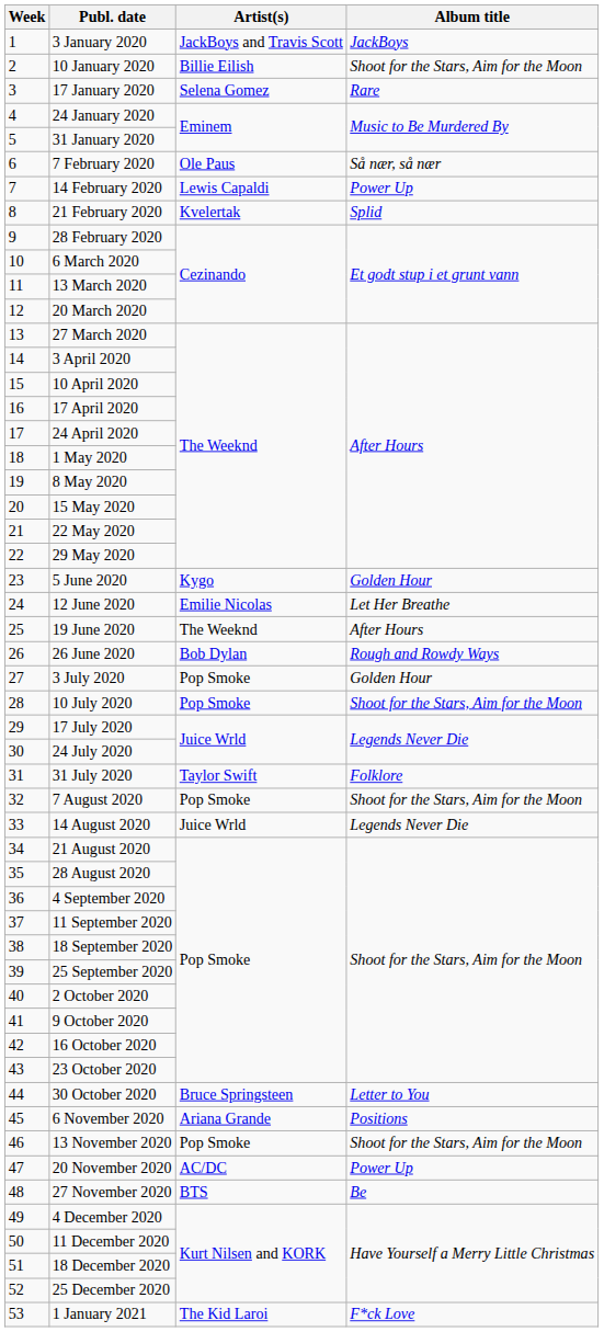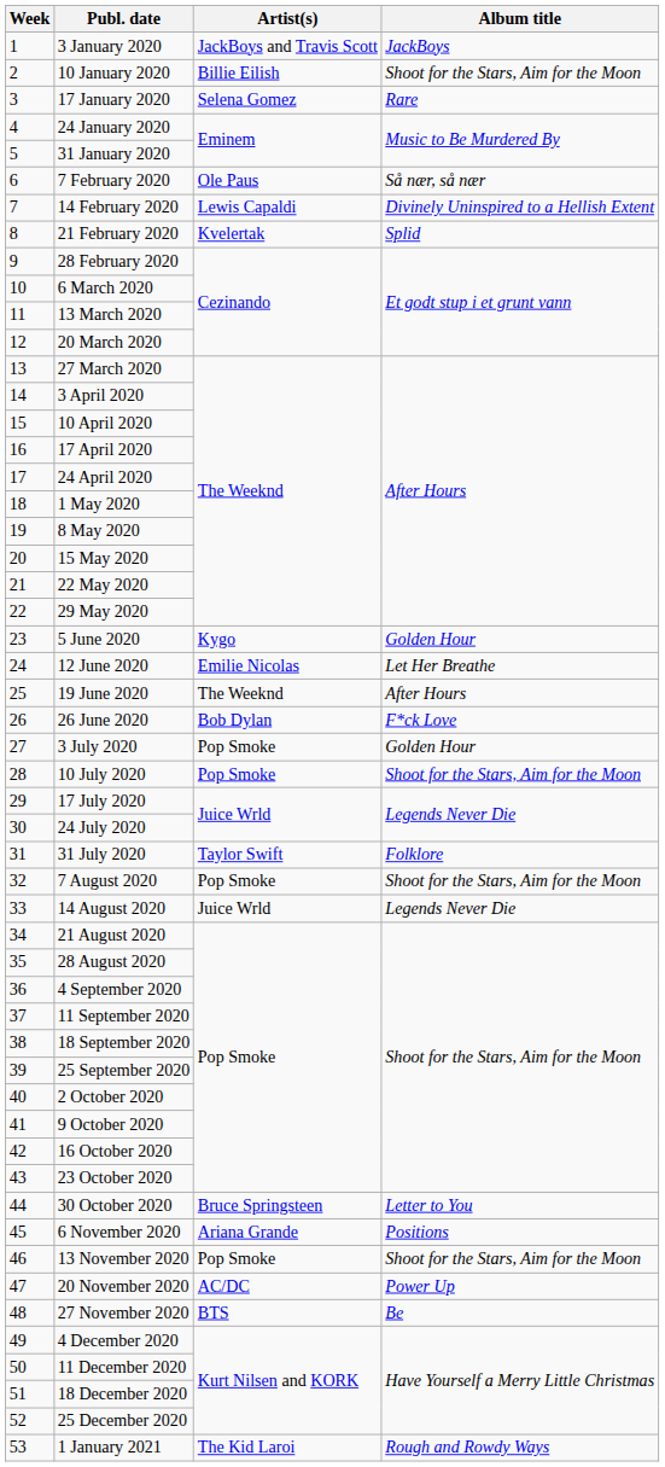 <table class="wikitable">
 <tr>
 <th>Week</th>
 <th>Publ. date</th>
 <th>Artist(s)</th>
 <th>Album title</th>
 </tr>
 <tr>
 <td>1</td>
 <td>3 January 2020</td>
 <td><a href='#'>JackBoys</a> and <a href='#'>Travis Scott</a></td>
 <td><em><a href='#'>JackBoys</a></em></td>
 </tr>
 <tr>
 <td>2</td>
 <td>10 January 2020</td>
 <td><a href='#'>Billie Eilish</a></td>
 <td><em>Shoot for the Stars, Aim for the Moon</em></td>
 </tr>
 <tr>
 <td>3</td>
 <td>17 January 2020</td>
 <td><a href='#'>Selena Gomez</a></td>
 <td><em><a href='#'>Rare</a></em></td>
 </tr>
 <tr>
 <td>4</td>
 <td>24 January 2020</td>
 <td rowspan="2"><a href='#'>Eminem</a></td>
 <td rowspan="2"><em><a href='#'>Music to Be Murdered By</a></em></td>
 </tr>
 <tr>
 <td>5</td>
 <td>31 January 2020</td>
 </tr>
 <tr>
 <td>6</td>
 <td>7 February 2020</td>
 <td><a href='#'>Ole Paus</a></td>
 <td><em>Så nær, så nær</em></td>
 </tr>
 <tr>
 <td>7</td>
 <td>14 February 2020</td>
 <td><a href='#'>Lewis Capaldi</a></td>
-<td><em><a href='#'>Power Up</a></em></td>
+<td><em><a href='#'>Divinely Uninspired to a Hellish Extent</a></em></td>
 </tr>
 <tr>
 <td>8</td>
 <td>21 February 2020</td>
 <td><a href='#'>Kvelertak</a></td>
 <td><em><a href='#'>Splid</a></em></td>
 </tr>
 <tr>
 <td>9</td>
 <td>28 February 2020</td>
 <td rowspan="4"><a href='#'>Cezinando</a></td>
 <td rowspan="4"><em><a href='#'>Et godt stup i et grunt vann</a></em></td>
 </tr>
 <tr>
 <td>10</td>
 <td>6 March 2020</td>
 </tr>
 <tr>
 <td>11</td>
 <td>13 March 2020</td>
 </tr>
 <tr>
 <td>12</td>
 <td>20 March 2020</td>
 </tr>
 <tr>
 <td>13</td>
 <td>27 March 2020</td>
 <td rowspan="10"><a href='#'>The Weeknd</a></td>
 <td rowspan="10"><em><a href='#'>After Hours</a></em></td>
 </tr>
 <tr>
 <td>14</td>
 <td>3 April 2020</td>
 </tr>
 <tr>
 <td>15</td>
 <td>10 April 2020</td>
 </tr>
 <tr>
 <td>16</td>
 <td>17 April 2020</td>
 </tr>
 <tr>
 <td>17</td>
 <td>24 April 2020</td>
 </tr>
 <tr>
 <td>18</td>
 <td>1 May 2020</td>
 </tr>
 <tr>
 <td>19</td>
 <td>8 May 2020</td>
 </tr>
 <tr>
 <td>20</td>
 <td>15 May 2020</td>
 </tr>
 <tr>
 <td>21</td>
 <td>22 May 2020</td>
 </tr>
 <tr>
 <td>22</td>
 <td>29 May 2020</td>
 </tr>
 <tr>
 <td>23</td>
 <td>5 June 2020</td>
 <td><a href='#'>Kygo</a></td>
 <td><em><a href='#'>Golden Hour</a></em></td>
 </tr>
 <tr>
 <td>24</td>
 <td>12 June 2020</td>
 <td><a href='#'>Emilie Nicolas</a></td>
 <td><em>Let Her Breathe</em></td>
 </tr>
 <tr>
 <td>25</td>
 <td>19 June 2020</td>
 <td>The Weeknd</td>
 <td><em>After Hours</em></td>
 </tr>
 <tr>
 <td>26</td>
 <td>26 June 2020</td>
 <td><a href='#'>Bob Dylan</a></td>
-<td><em><a href='#'>Rough and Rowdy Ways</a></em></td>
+<td><em><a href='#'>F*ck Love</a></em></td>
 </tr>
 <tr>
 <td>27</td>
 <td>3 July 2020</td>
 <td>Pop Smoke</td>
 <td><em>Golden Hour</em></td>
 </tr>
 <tr>
 <td>28</td>
 <td>10 July 2020</td>
 <td><a href='#'>Pop Smoke</a></td>
 <td><em><a href='#'>Shoot for the Stars, Aim for the Moon</a></em></td>
 </tr>
 <tr>
 <td>29</td>
 <td>17 July 2020</td>
 <td rowspan="2"><a href='#'>Juice Wrld</a></td>
 <td rowspan="2"><em><a href='#'>Legends Never Die</a></em></td>
 </tr>
 <tr>
 <td>30</td>
 <td>24 July 2020</td>
 </tr>
 <tr>
 <td>31</td>
 <td>31 July 2020</td>
 <td><a href='#'>Taylor Swift</a></td>
 <td><em><a href='#'>Folklore</a></em></td>
 </tr>
 <tr>
 <td>32</td>
 <td>7 August 2020</td>
 <td>Pop Smoke</td>
 <td><em>Shoot for the Stars, Aim for the Moon</em></td>
 </tr>
 <tr>
 <td>33</td>
 <td>14 August 2020</td>
 <td>Juice Wrld</td>
 <td><em>Legends Never Die</em></td>
 </tr>
 <tr>
 <td>34</td>
 <td>21 August 2020</td>
 <td rowspan="10">Pop Smoke</td>
 <td rowspan="10"><em>Shoot for the Stars, Aim for the Moon</em></td>
 </tr>
 <tr>
 <td>35</td>
 <td>28 August 2020</td>
 </tr>
 <tr>
 <td>36</td>
 <td>4 September 2020</td>
 </tr>
 <tr>
 <td>37</td>
 <td>11 September 2020</td>
 </tr>
 <tr>
 <td>38</td>
 <td>18 September 2020</td>
 </tr>
 <tr>
 <td>39</td>
 <td>25 September 2020</td>
 </tr>
 <tr>
 <td>40</td>
 <td>2 October 2020</td>
 </tr>
 <tr>
 <td>41</td>
 <td>9 October 2020</td>
 </tr>
 <tr>
 <td>42</td>
 <td>16 October 2020</td>
 </tr>
 <tr>
 <td>43</td>
 <td>23 October 2020</td>
 </tr>
 <tr>
 <td>44</td>
 <td>30 October 2020</td>
 <td><a href='#'>Bruce Springsteen</a></td>
 <td><em><a href='#'>Letter to You</a></em></td>
 </tr>
 <tr>
 <td>45</td>
 <td>6 November 2020</td>
 <td><a href='#'>Ariana Grande</a></td>
 <td><em><a href='#'>Positions</a></em></td>
 </tr>
 <tr>
 <td>46</td>
 <td>13 November 2020</td>
 <td>Pop Smoke</td>
 <td><em>Shoot for the Stars, Aim for the Moon</em></td>
 </tr>
 <tr>
 <td>47</td>
 <td>20 November 2020</td>
 <td><a href='#'>AC/DC</a></td>
 <td><em><a href='#'>Power Up</a></em></td>
 </tr>
 <tr>
 <td>48</td>
 <td>27 November 2020</td>
 <td><a href='#'>BTS</a></td>
 <td><em><a href='#'>Be</a></em></td>
 </tr>
 <tr>
 <td>49</td>
 <td>4 December 2020</td>
 <td rowspan="4"><a href='#'>Kurt Nilsen</a> and <a href='#'>KORK</a></td>
 <td rowspan="4"><em>Have Yourself a Merry Little Christmas</em></td>
 </tr>
 <tr>
 <td>50</td>
 <td>11 December 2020</td>
 </tr>
 <tr>
 <td>51</td>
 <td>18 December 2020</td>
 </tr>
 <tr>
 <td>52</td>
 <td>25 December 2020</td>
 </tr>
 <tr>
 <td>53</td>
 <td>1 January 2021</td>
 <td><a href='#'>The Kid Laroi</a></td>
-<td><em><a href='#'>F*ck Love</a></em></td>
+<td><em><a href='#'>Rough and Rowdy Ways</a></em></td>
 </tr>
 </table>
